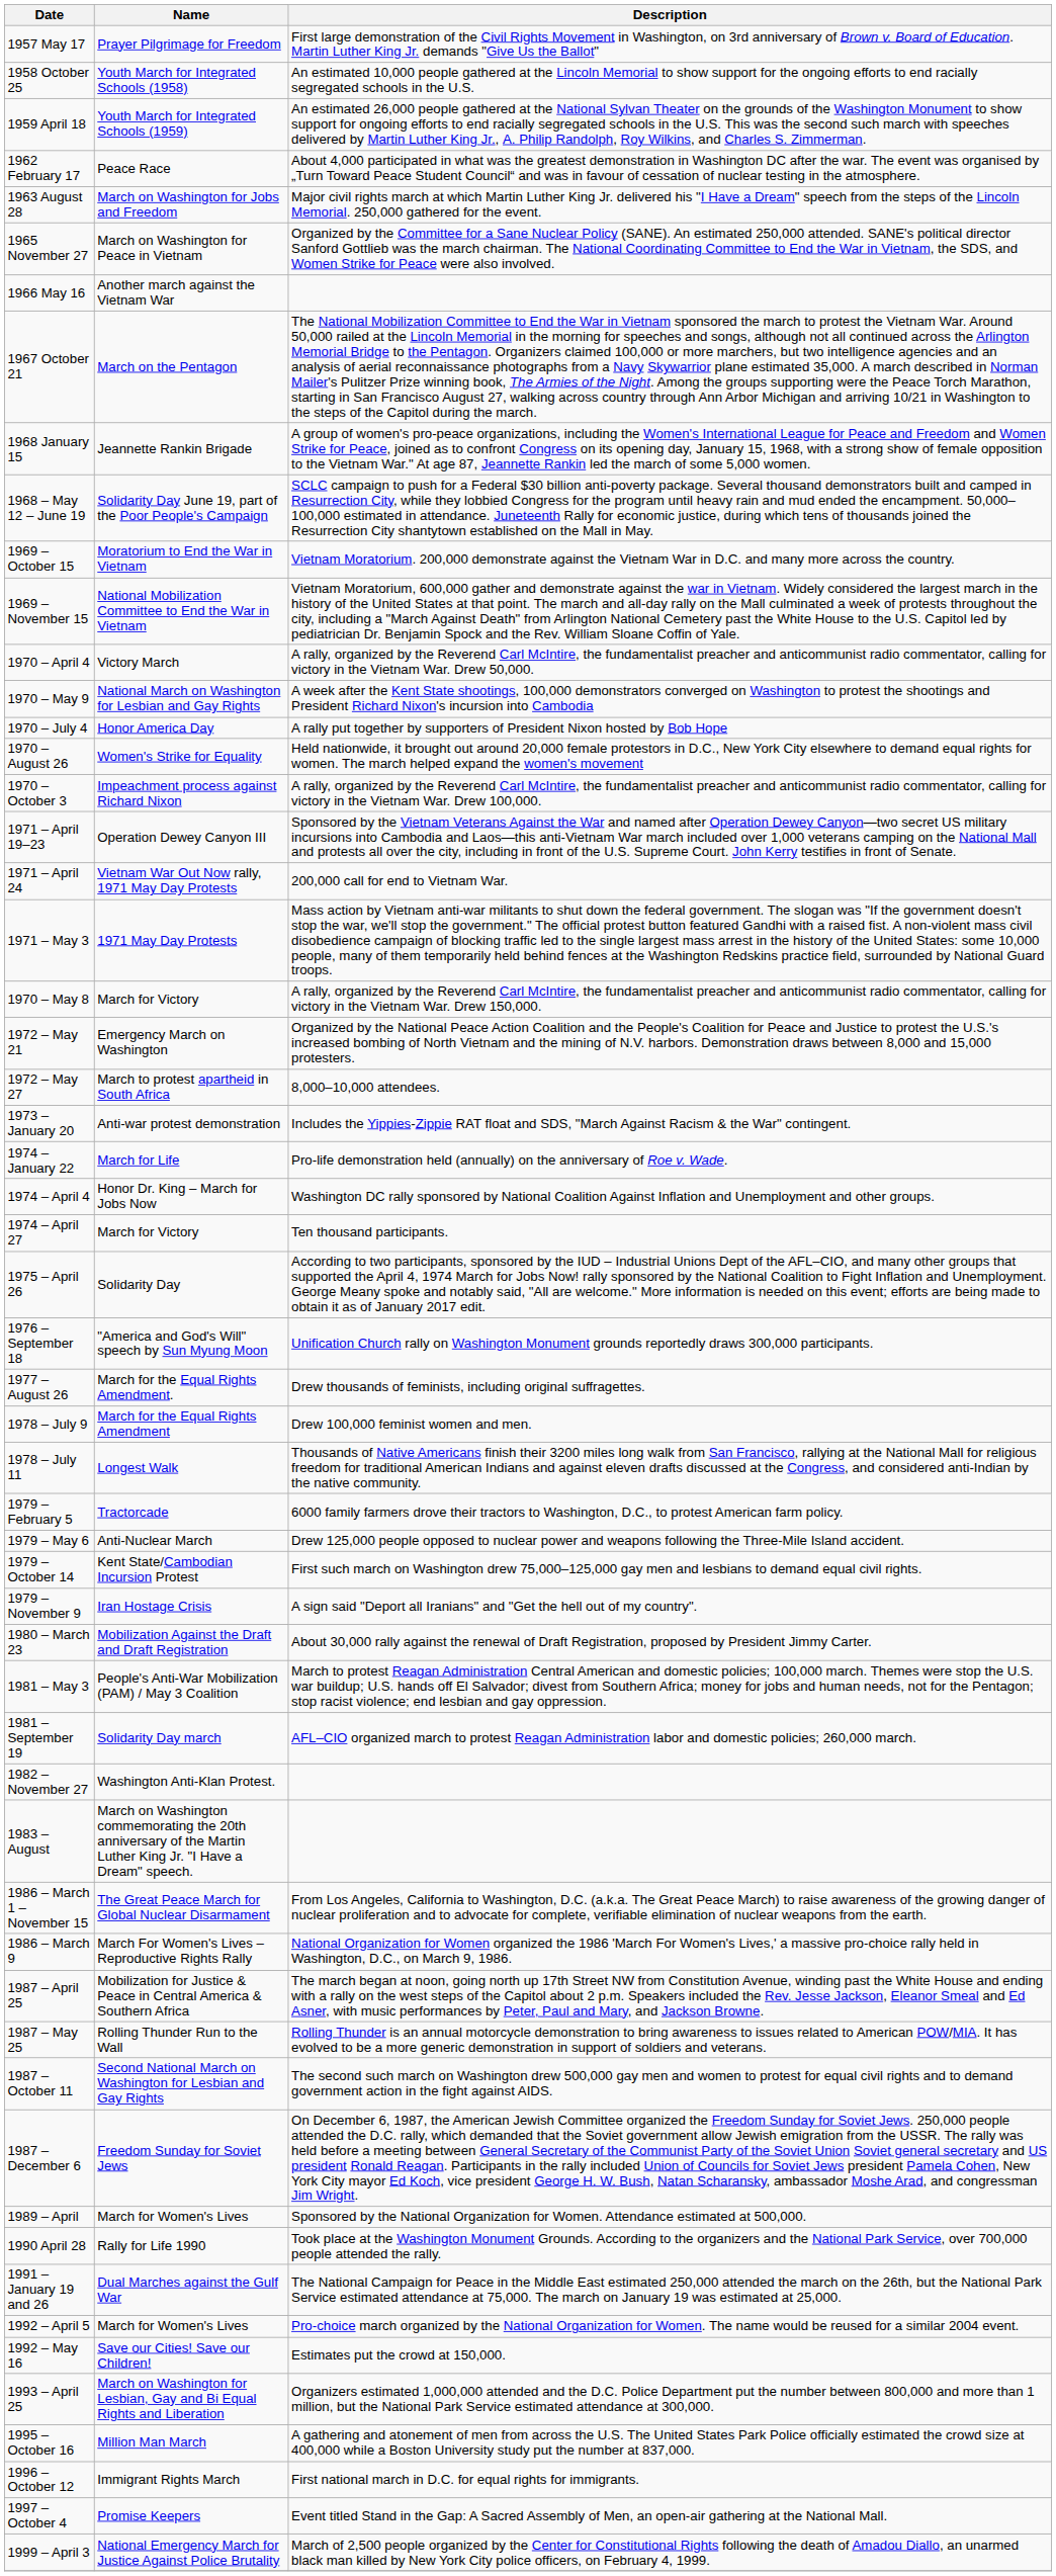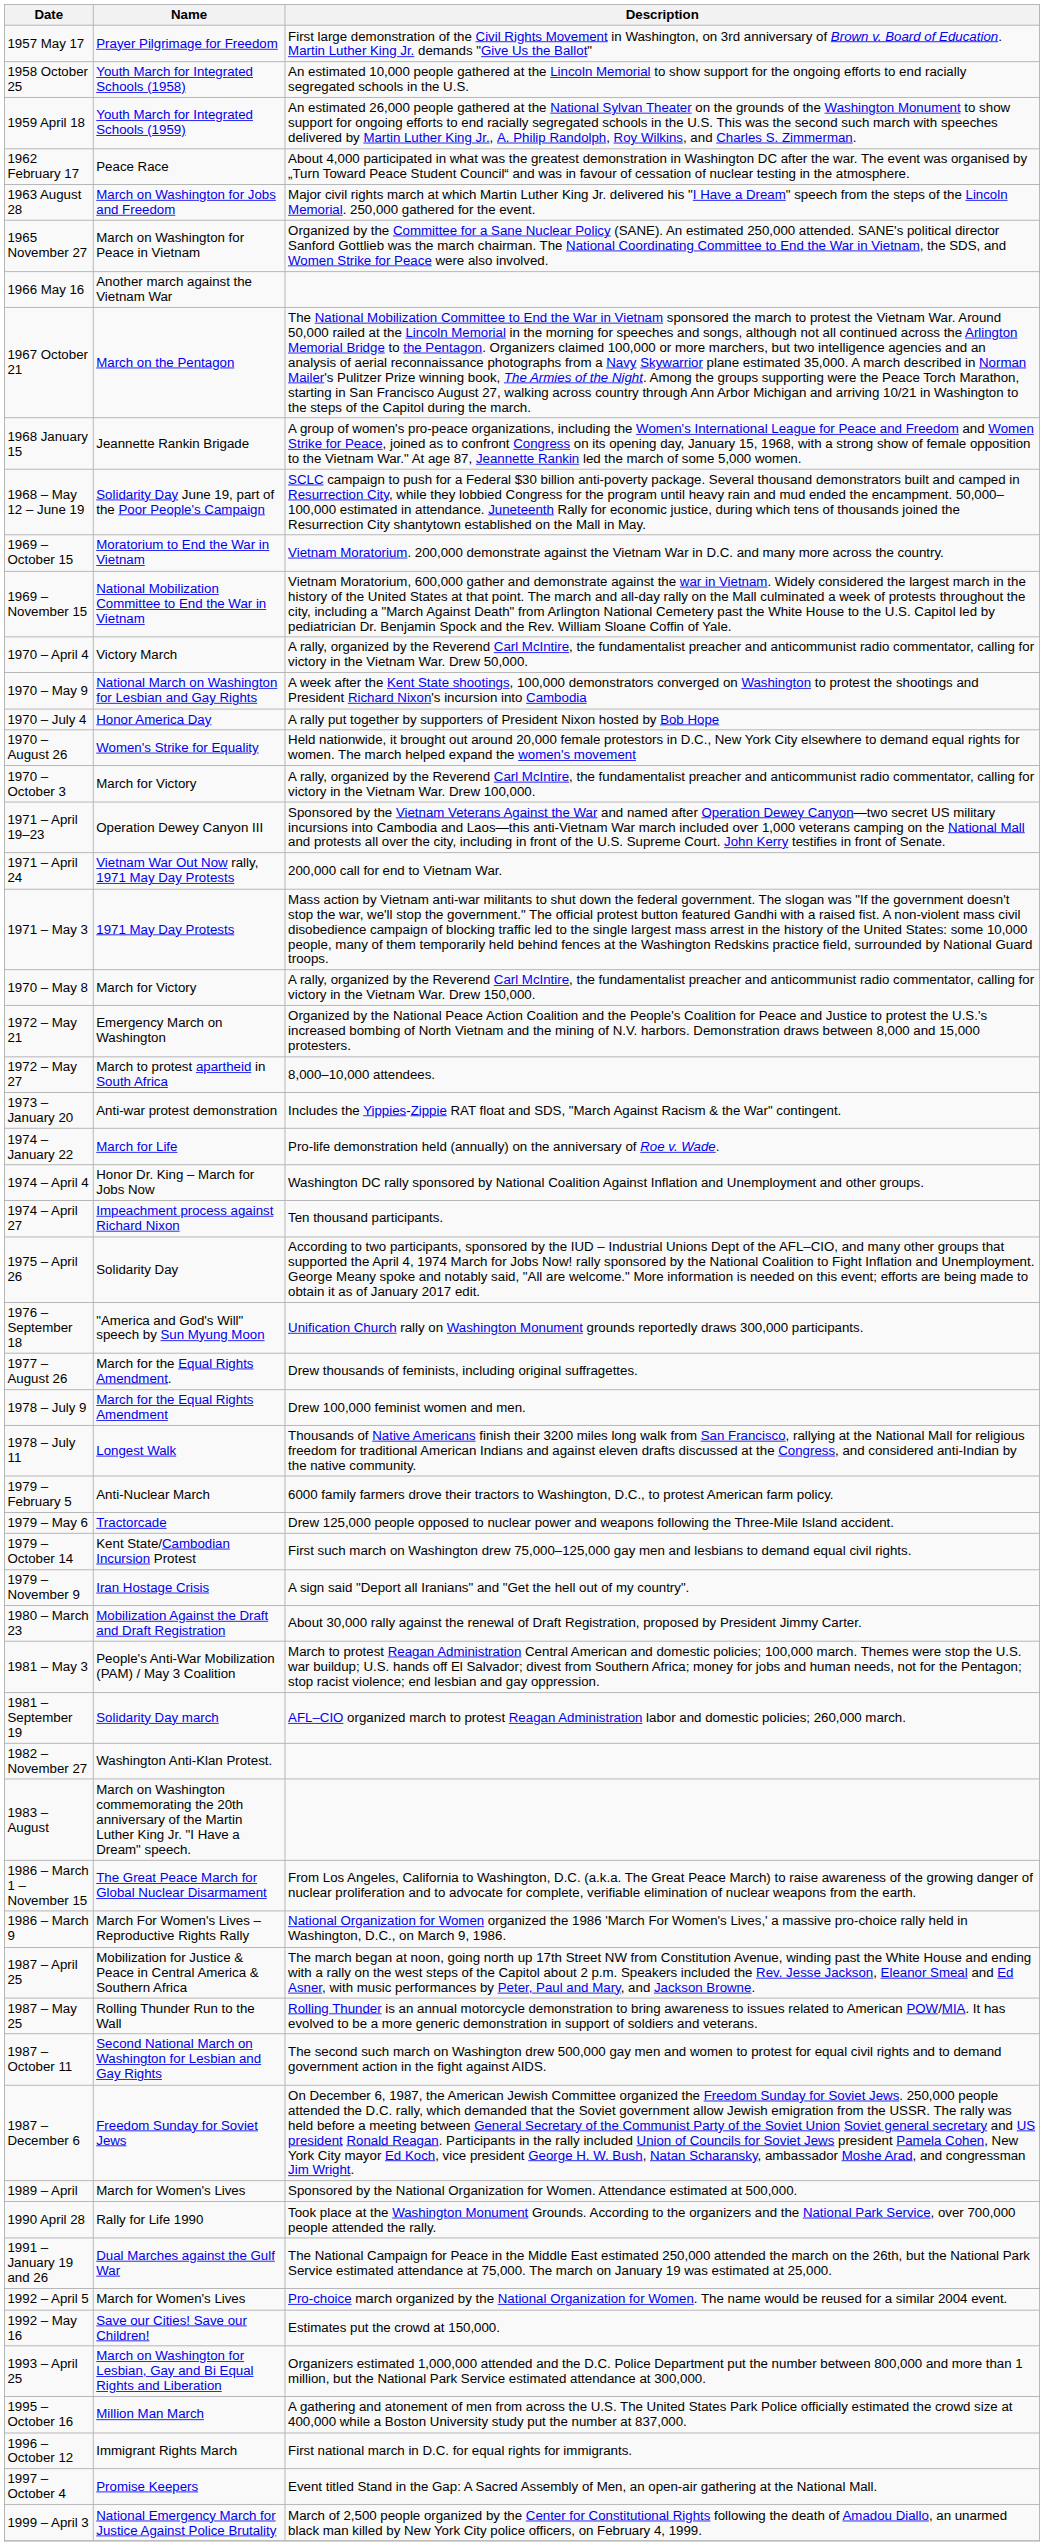 <table class="wikitable">
 <tr>
 <th>Date</th>
 <th>Name</th>
 <th>Description</th>
 </tr>
 <tr>
 <td>1957 May 17</td>
 <td><a href='#'>Prayer Pilgrimage for Freedom</a></td>
 <td>First large demonstration of the <a href='#'>Civil Rights Movement</a> in Washington, on 3rd anniversary of <em><a href='#'>Brown v. Board of Education</a></em>.  <a href='#'>Martin Luther King Jr.</a> demands "<a href='#'>Give Us the Ballot</a>"</td>
 </tr>
 <tr>
 <td>1958 October 25</td>
 <td><a href='#'>Youth March for Integrated Schools (1958)</a></td>
 <td>An estimated 10,000 people gathered at the <a href='#'>Lincoln Memorial</a> to show support for the ongoing efforts to end racially segregated schools in the U.S.</td>
 </tr>
 <tr>
 <td>1959 April 18</td>
 <td><a href='#'>Youth March for Integrated Schools (1959)</a></td>
 <td>An estimated 26,000 people gathered at the <a href='#'>National Sylvan Theater</a> on the grounds of the <a href='#'>Washington Monument</a> to show support for ongoing efforts to end racially segregated schools in the U.S. This was the second such march with speeches delivered by <a href='#'>Martin Luther King Jr.</a>, <a href='#'>A. Philip Randolph</a>, <a href='#'>Roy Wilkins</a>, and <a href='#'>Charles S. Zimmerman</a>.</td>
 </tr>
 <tr>
 <td>1962 February 17</td>
 <td>Peace Race</td>
 <td>About 4,000 participated in what was the greatest demonstration in Washington DC after the war. The event was organised by „Turn Toward Peace Student Council“ and was in favour of cessation of nuclear testing in the atmosphere.</td>
 </tr>
 <tr>
 <td>1963 August 28</td>
 <td><a href='#'>March on Washington for Jobs and Freedom</a></td>
 <td>Major civil rights march at which Martin Luther King Jr. delivered his "<a href='#'>I Have a Dream</a>" speech from the steps of the <a href='#'>Lincoln Memorial</a>. 250,000 gathered for the event.</td>
 </tr>
 <tr>
 <td>1965 November 27</td>
 <td>March on Washington for Peace in Vietnam</td>
 <td>Organized by the <a href='#'>Committee for a Sane Nuclear Policy</a> (SANE). An estimated 250,000 attended. SANE's political director Sanford Gottlieb was the march chairman. The <a href='#'>National Coordinating Committee to End the War in Vietnam</a>, the SDS, and <a href='#'>Women Strike for Peace</a> were also involved.</td>
 </tr>
 <tr>
 <td>1966 May 16</td>
 <td>Another march against the Vietnam War</td>
 <td></td>
 </tr>
 <tr>
 <td>1967 October 21</td>
 <td><a href='#'>March on the Pentagon</a></td>
 <td>The <a href='#'>National Mobilization Committee to End the War in Vietnam</a> sponsored the march to protest the Vietnam War. Around 50,000 railed at the <a href='#'>Lincoln Memorial</a> in the morning for speeches and songs, although not all continued across the <a href='#'>Arlington Memorial Bridge</a> to <a href='#'>the Pentagon</a>. Organizers claimed 100,000 or more marchers, but two intelligence agencies and an analysis of aerial reconnaissance photographs from a <a href='#'>Navy</a> <a href='#'>Skywarrior</a> plane estimated 35,000. A march described in <a href='#'>Norman Mailer</a>'s Pulitzer Prize winning book, <em><a href='#'>The Armies of the Night</a></em>. Among the groups supporting were the Peace Torch Marathon, starting in San Francisco August 27, walking across country through Ann Arbor Michigan and arriving 10/21 in Washington to the steps of the Capitol during the march.</td>
 </tr>
 <tr>
 <td>1968 January 15</td>
 <td>Jeannette Rankin Brigade</td>
 <td>A group of women's pro-peace organizations, including the <a href='#'>Women's International League for Peace and Freedom</a> and <a href='#'>Women Strike for Peace</a>, joined as to confront <a href='#'>Congress</a> on its opening day, January 15, 1968, with a strong show of female opposition to the Vietnam War." At age 87, <a href='#'>Jeannette Rankin</a> led the march of some 5,000 women.</td>
 </tr>
 <tr>
 <td>1968 – May 12 – June 19</td>
 <td><a href='#'>Solidarity Day</a> June 19, part of the <a href='#'>Poor People's Campaign</a></td>
 <td><a href='#'>SCLC</a> campaign to push for a Federal $30 billion anti-poverty package. Several thousand demonstrators built and camped in <a href='#'>Resurrection City</a>, while they lobbied Congress for the program until heavy rain and mud ended the encampment.  50,000–100,000 estimated in attendance.  <a href='#'>Juneteenth</a> Rally for economic justice, during which tens of thousands joined the Resurrection City shantytown established on the Mall in May.</td>
 </tr>
 <tr>
 <td>1969 – October 15</td>
 <td><a href='#'>Moratorium to End the War in Vietnam</a></td>
 <td><a href='#'>Vietnam Moratorium</a>. 200,000 demonstrate against the Vietnam War in D.C. and many more across the country.</td>
 </tr>
 <tr>
 <td>1969 – November 15</td>
 <td><a href='#'>National Mobilization Committee to End the War in Vietnam</a></td>
 <td>Vietnam Moratorium, 600,000 gather and demonstrate against the <a href='#'>war in Vietnam</a>. Widely considered the largest march in the history of the United States at that point. The march and all-day rally on the Mall culminated a week of protests throughout the city, including a "March Against Death" from Arlington National Cemetery past the White House to the U.S. Capitol led by pediatrician Dr. Benjamin Spock and the Rev. William Sloane Coffin of Yale.</td>
 </tr>
 <tr>
 <td>1970 – April 4</td>
 <td>Victory March</td>
 <td>A rally, organized by the Reverend <a href='#'>Carl McIntire</a>, the fundamentalist preacher and anticommunist radio commentator, calling for victory in the Vietnam War. Drew 50,000.</td>
 </tr>
 <tr>
 <td>1970 – May 9</td>
 <td><a href='#'>National March on Washington for Lesbian and Gay Rights</a></td>
 <td>A week after the <a href='#'>Kent State shootings</a>, 100,000 demonstrators converged on <a href='#'>Washington</a> to protest the shootings and President <a href='#'>Richard Nixon</a>'s incursion into <a href='#'>Cambodia</a></td>
 </tr>
 <tr>
 <td>1970 – July 4</td>
 <td><a href='#'>Honor America Day</a></td>
 <td>A rally put together by supporters of President Nixon hosted by <a href='#'>Bob Hope</a></td>
 </tr>
 <tr>
 <td>1970 – August 26</td>
 <td><a href='#'>Women's Strike for Equality</a></td>
 <td>Held nationwide, it brought out around 20,000 female protestors in D.C., New York City elsewhere to demand equal rights for women.  The march helped expand the <a href='#'>women's movement</a></td>
 </tr>
 <tr>
 <td>1970 – October 3</td>
-<td><a href='#'>Impeachment process against Richard Nixon</a></td>
+<td>March for Victory</td>
 <td>A rally, organized by the Reverend <a href='#'>Carl McIntire</a>, the fundamentalist preacher and anticommunist radio commentator, calling for victory in the Vietnam War. Drew 100,000.</td>
 </tr>
 <tr>
 <td>1971 – April 19–23</td>
 <td>Operation Dewey Canyon III</td>
 <td>Sponsored by the <a href='#'>Vietnam Veterans Against the War</a> and named after <a href='#'>Operation Dewey Canyon</a>—two secret US military incursions into Cambodia and Laos—this anti-Vietnam War march included over 1,000 veterans camping on the <a href='#'>National Mall</a> and protests all over the city, including in front of the U.S. Supreme Court. <a href='#'>John Kerry</a> testifies in front of Senate.</td>
 </tr>
 <tr>
 <td>1971 – April 24</td>
 <td><a href='#'>Vietnam War Out Now</a> rally, <a href='#'>1971 May Day Protests</a></td>
 <td>200,000 call for end to Vietnam War.</td>
 </tr>
 <tr>
 <td>1971 – May 3</td>
 <td><a href='#'>1971 May Day Protests</a></td>
 <td>Mass action by Vietnam anti-war militants to shut down the federal government. The slogan was "If the government doesn't stop the war, we'll stop the government." The official protest button featured Gandhi with a raised fist. A non-violent mass civil disobedience campaign of blocking traffic led to the single largest mass arrest in the history of the United States: some 10,000 people, many of them temporarily held behind fences at the Washington Redskins practice field, surrounded by National Guard troops.</td>
 </tr>
 <tr>
 <td>1970 – May 8</td>
 <td>March for Victory</td>
 <td>A rally, organized by the Reverend <a href='#'>Carl McIntire</a>, the fundamentalist preacher and anticommunist radio commentator, calling for victory in the Vietnam War. Drew 150,000.</td>
 </tr>
 <tr>
 <td>1972 – May 21</td>
 <td>Emergency March on Washington</td>
 <td>Organized by the National Peace Action Coalition and the People's Coalition for Peace and Justice to protest the U.S.'s increased bombing of North Vietnam and the mining of N.V. harbors. Demonstration draws between 8,000 and 15,000 protesters.</td>
 </tr>
 <tr>
 <td>1972 – May 27</td>
 <td>March to protest <a href='#'>apartheid</a> in <a href='#'>South Africa</a></td>
 <td>8,000–10,000 attendees.</td>
 </tr>
 <tr>
 <td>1973 – January 20</td>
 <td>Anti-war protest demonstration</td>
 <td>Includes the <a href='#'>Yippies</a>-<a href='#'>Zippie</a> RAT float and SDS, "March Against Racism & the War" contingent.</td>
 </tr>
 <tr>
 <td>1974 – January 22</td>
 <td><a href='#'>March for Life</a></td>
 <td>Pro-life demonstration held (annually) on the anniversary of <em><a href='#'>Roe v. Wade</a></em>.</td>
 </tr>
 <tr>
 <td>1974 – April 4</td>
 <td>Honor Dr. King – March for Jobs Now</td>
 <td>Washington DC rally sponsored by National Coalition Against Inflation and Unemployment and other groups.</td>
 </tr>
 <tr>
 <td>1974 – April 27</td>
-<td>March for Victory</td>
+<td><a href='#'>Impeachment process against Richard Nixon</a></td>
 <td>Ten thousand participants.</td>
 </tr>
 <tr>
 <td>1975 – April 26</td>
 <td>Solidarity Day</td>
 <td>According to two participants, sponsored by the IUD – Industrial Unions Dept of the AFL–CIO, and many other groups that supported the April 4, 1974 March for Jobs Now! rally sponsored by the National Coalition to Fight Inflation and Unemployment.  George Meany spoke and notably said, "All are welcome."  More information is needed on this event; efforts are being made to obtain it as of January 2017 edit.</td>
 </tr>
 <tr>
 <td>1976 – September 18</td>
 <td>"America and God's Will" speech by <a href='#'>Sun Myung Moon</a></td>
 <td><a href='#'>Unification Church</a> rally on <a href='#'>Washington Monument</a> grounds reportedly draws 300,000 participants.</td>
 </tr>
 <tr>
 <td>1977 – August 26</td>
 <td>March for the <a href='#'>Equal Rights Amendment</a>.</td>
 <td>Drew thousands of feminists, including original suffragettes.</td>
 </tr>
 <tr>
 <td>1978 – July 9</td>
 <td><a href='#'>March for the Equal Rights Amendment</a></td>
 <td>Drew 100,000 feminist women and men.</td>
 </tr>
 <tr>
 <td>1978 – July 11</td>
 <td><a href='#'>Longest Walk</a></td>
 <td>Thousands of <a href='#'>Native Americans</a> finish their 3200 miles long walk from <a href='#'>San Francisco</a>, rallying at the National Mall for religious freedom for traditional American Indians and against eleven drafts discussed at the <a href='#'>Congress</a>, and considered anti-Indian by the native community.</td>
 </tr>
 <tr>
 <td>1979 – February 5</td>
-<td><a href='#'>Tractorcade</a></td>
+<td>Anti-Nuclear March</td>
 <td>6000 family farmers drove their tractors to Washington, D.C., to protest American farm policy.</td>
 </tr>
 <tr>
 <td>1979 – May 6</td>
-<td>Anti-Nuclear March</td>
+<td><a href='#'>Tractorcade</a></td>
 <td>Drew 125,000 people opposed to nuclear power and weapons following the Three-Mile Island accident.</td>
 </tr>
 <tr>
 <td>1979 – October 14</td>
 <td>Kent State/<a href='#'>Cambodian Incursion</a> Protest</td>
 <td>First such march on Washington drew 75,000–125,000 gay men and lesbians to demand equal civil rights.</td>
 </tr>
 <tr>
 <td>1979 – November 9</td>
 <td><a href='#'>Iran Hostage Crisis</a></td>
 <td>A sign said "Deport all Iranians" and "Get the hell out of my country".</td>
 </tr>
 <tr>
 <td>1980 – March 23</td>
 <td><a href='#'>Mobilization Against the Draft and Draft Registration</a></td>
 <td>About 30,000 rally against the renewal of Draft Registration, proposed by President Jimmy Carter.</td>
 </tr>
 <tr>
 <td>1981 – May 3</td>
 <td>People's Anti-War Mobilization (PAM) / May 3 Coalition</td>
 <td>March to protest <a href='#'>Reagan Administration</a> Central American and domestic policies; 100,000 march. Themes were stop the U.S. war buildup; U.S. hands off El Salvador; divest from Southern Africa; money for jobs and human needs, not for the Pentagon; stop racist violence; end lesbian and gay oppression.</td>
 </tr>
 <tr>
 <td>1981 – September 19</td>
 <td><a href='#'>Solidarity Day march</a></td>
 <td><a href='#'>AFL–CIO</a> organized march to protest <a href='#'>Reagan Administration</a> labor and domestic policies; 260,000 march.</td>
 </tr>
 <tr>
 <td>1982 – November 27</td>
 <td Washington Anti-Klan protest 1982>Washington Anti-Klan Protest.</td>
 <td></td>
 </tr>
 <tr>
 <td>1983 – August</td>
 <td>March on Washington commemorating the 20th anniversary of the Martin Luther King Jr. "I Have a Dream" speech.</td>
 </tr>
 <tr>
 <td>1986 – March 1 – November 15</td>
 <td><a href='#'>The Great Peace March for Global Nuclear Disarmament</a></td>
 <td>From Los Angeles, California to Washington, D.C. (a.k.a. The Great Peace March) to raise awareness of the growing danger of nuclear proliferation and to advocate for complete, verifiable elimination of nuclear weapons from the earth.</td>
 </tr>
 <tr>
 <td>1986 – March 9</td>
 <td>March For Women's Lives – Reproductive Rights Rally</td>
 <td><a href='#'>National Organization for Women</a> organized the 1986 'March For Women's Lives,' a massive pro-choice rally held in Washington, D.C., on March 9, 1986.</td>
 </tr>
 <tr>
 <td>1987 – April 25</td>
 <td>Mobilization for Justice & Peace in Central America & Southern Africa</td>
 <td>The march began at noon, going north up 17th Street NW from Constitution Avenue, winding past the White House and ending with a rally on the west steps of the Capitol about 2 p.m. Speakers included the <a href='#'>Rev. Jesse Jackson</a>, <a href='#'>Eleanor Smeal</a> and <a href='#'>Ed Asner</a>, with music performances by <a href='#'>Peter, Paul and Mary</a>, and <a href='#'>Jackson Browne</a>.</td>
 </tr>
 <tr>
 <td>1987 – May 25</td>
 <td>Rolling Thunder Run to the Wall</td>
 <td><a href='#'>Rolling Thunder</a> is an annual motorcycle demonstration to bring awareness to issues related to American <a href='#'>POW</a>/<a href='#'>MIA</a>.  It has evolved to be a more generic demonstration in support of soldiers and veterans.</td>
 </tr>
 <tr>
 <td>1987 – October 11</td>
 <td><a href='#'>Second National March on Washington for Lesbian and Gay Rights</a></td>
 <td>The second such march on Washington drew 500,000 gay men and women to protest for equal civil rights and to demand government action in the fight against AIDS.</td>
 </tr>
 <tr>
 <td>1987 – December 6</td>
 <td><a href='#'>Freedom Sunday for Soviet Jews</a></td>
 <td>On December 6, 1987, the American Jewish Committee organized the <a href='#'>Freedom Sunday for Soviet Jews</a>. 250,000 people attended the D.C. rally, which demanded that the Soviet government allow Jewish emigration from the USSR. The rally was held before a meeting between <a href='#'>General Secretary of the Communist Party of the Soviet Union</a> <a href='#'>Soviet general secretary</a> and <a href='#'>US president</a> <a href='#'>Ronald Reagan</a>. Participants in the rally included <a href='#'>Union of Councils for Soviet Jews</a> president <a href='#'>Pamela Cohen</a>, New York City mayor <a href='#'>Ed Koch</a>, vice president <a href='#'>George H. W. Bush</a>, <a href='#'>Natan Scharansky</a>, ambassador <a href='#'>Moshe Arad</a>, and congressman <a href='#'>Jim Wright</a>.</td>
 </tr>
 <tr>
 <td>1989 – April</td>
 <td>March for Women's Lives</td>
 <td>Sponsored by the National Organization for Women. Attendance estimated at 500,000.</td>
 </tr>
 <tr>
 <td>1990 April 28</td>
 <td>Rally for Life 1990</td>
 <td>Took place at the <a href='#'>Washington Monument</a> Grounds. According to the organizers and the <a href='#'>National Park Service</a>, over 700,000 people attended the rally.</td>
 </tr>
 <tr>
 <td>1991 – January 19 and  26</td>
 <td><a href='#'>Dual Marches against the Gulf War</a></td>
 <td>The National Campaign for Peace in the Middle East estimated 250,000 attended the march on the 26th, but the National Park Service estimated attendance at 75,000. The march on January 19 was estimated at 25,000.</td>
 </tr>
 <tr>
 <td>1992 – April 5</td>
 <td>March for Women's Lives</td>
 <td><a href='#'>Pro-choice</a> march organized by the <a href='#'>National Organization for Women</a>. The name would be reused for a similar 2004 event.</td>
 </tr>
 <tr>
 <td>1992 – May 16</td>
 <td><a href='#'>Save our Cities! Save our Children!</a></td>
 <td>Estimates put the crowd at 150,000.</td>
 </tr>
 <tr>
 <td>1993 – April 25</td>
 <td><a href='#'>March on Washington for Lesbian, Gay and Bi Equal Rights and Liberation</a></td>
 <td>Organizers estimated 1,000,000 attended and the D.C. Police Department put the number between 800,000 and more than 1 million, but the National Park Service estimated attendance at 300,000.</td>
 </tr>
 <tr>
 <td>1995 – October 16</td>
 <td><a href='#'>Million Man March</a></td>
 <td>A gathering and atonement of men from across the U.S. The United States Park Police officially estimated the crowd size at 400,000 while a Boston University study put the number at 837,000.</td>
 </tr>
 <tr>
 <td>1996 – October 12</td>
 <td>Immigrant Rights March</td>
 <td>First national march in D.C. for equal rights for immigrants.</td>
 </tr>
 <tr>
 <td>1997 – October 4</td>
 <td><a href='#'>Promise Keepers</a></td>
 <td>Event titled Stand in the Gap: A Sacred Assembly of Men, an open-air gathering at the National Mall.</td>
 </tr>
 <tr>
 <td>1999 – April 3</td>
 <td><a href='#'>National Emergency March for Justice Against Police Brutality</a></td>
 <td>March of 2,500 people organized by the <a href='#'>Center for Constitutional Rights</a> following the death of <a href='#'>Amadou Diallo</a>, an unarmed black man killed by New York City police officers, on February 4, 1999.</td>
 </tr>
 <tr>
 </tr>
 </table>
